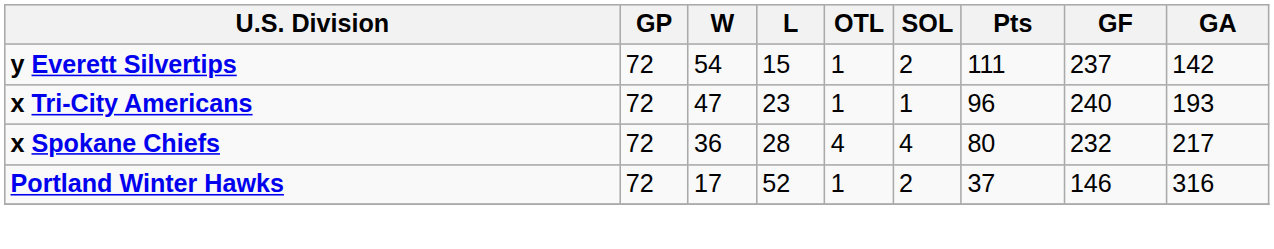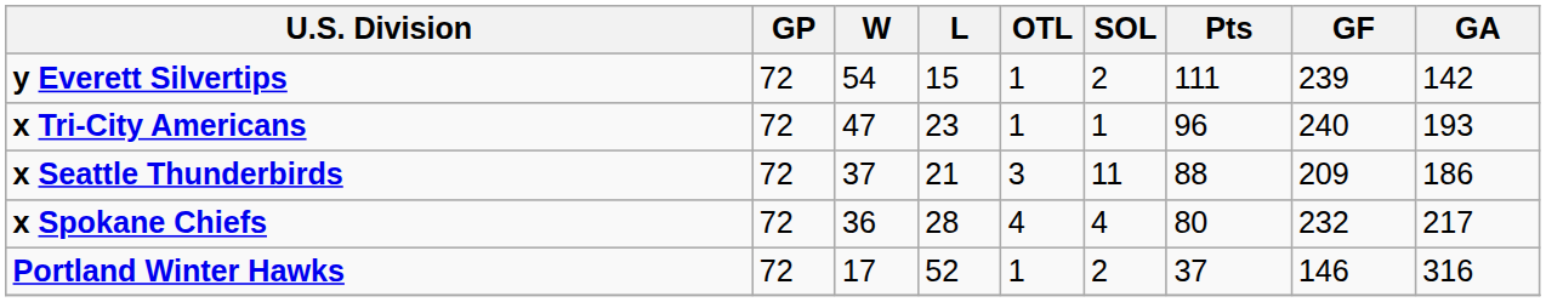 <table class="wikitable">
 <tr>
 <th width="45%">U.S. Division</th>
 <th width="5%">GP</th>
 <th width="5%">W</th>
 <th width="5%">L</th>
 <th width="5%">OTL</th>
 <th width="5%">SOL</th>
 <th width="7.5%">Pts</th>
 <th width="7.5%">GF</th>
 <th width="7.5%">GA</th>
 </tr>
 <tr>
 <td><strong>y <a href='#'>Everett Silvertips</a></strong></td>
 <td>72</td>
 <td>54</td>
 <td>15</td>
 <td>1</td>
 <td>2</td>
 <td>111</td>
-<td>237</td>
+<td>239</td>
 <td>142</td>
 </tr>
 <tr>
 <td><strong>x <a href='#'>Tri-City Americans</a></strong></td>
 <td>72</td>
 <td>47</td>
 <td>23</td>
 <td>1</td>
 <td>1</td>
 <td>96</td>
 <td>240</td>
 <td>193</td>
+</tr>
+<tr>
+<td><strong>x <a href='#'>Seattle Thunderbirds</a></strong></td>
+<td>72</td>
+<td>37</td>
+<td>21</td>
+<td>3</td>
+<td>11</td>
+<td>88</td>
+<td>209</td>
+<td>186</td>
 </tr>
 <tr>
 <td><strong>x <a href='#'>Spokane Chiefs</a></strong></td>
 <td>72</td>
 <td>36</td>
 <td>28</td>
 <td>4</td>
 <td>4</td>
 <td>80</td>
 <td>232</td>
 <td>217</td>
 </tr>
 <tr>
 <td><strong><a href='#'>Portland Winter Hawks</a></strong></td>
 <td>72</td>
 <td>17</td>
 <td>52</td>
 <td>1</td>
 <td>2</td>
 <td>37</td>
 <td>146</td>
 <td>316</td>
 </tr>
 <tr>
 </tr>
 </table>
